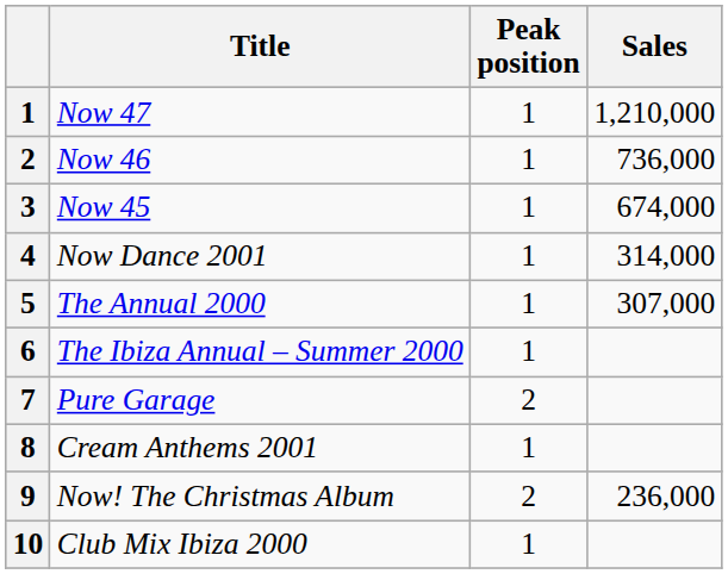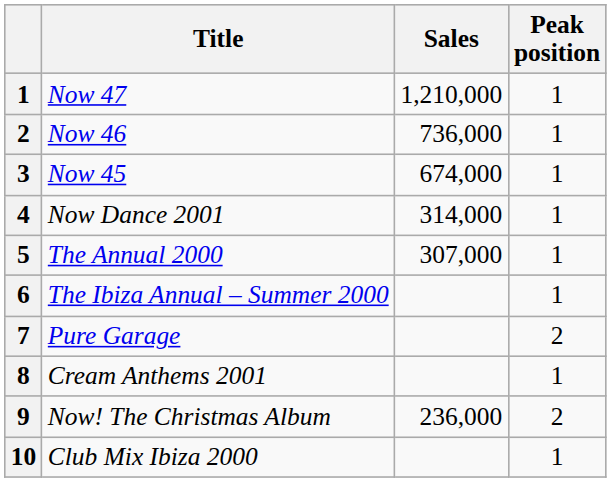 <table class="wikitable sortable plainrowheaders">
 <tr>
 <th scope=col></th>
 <th scope=col>Title</th>
+<th scope=col>Sales</th>
 <th scope=col>Peak<br>position</th>
-<th scope=col>Sales</th>
 </tr>
 <tr>
 <th scope=row style="text-align:center;">1</th>
 <td><em><a href='#'>Now 47</a></em></td>
+<td align="right">1,210,000</td>
 <td align="center">1</td>
-<td align="right">1,210,000</td>
 </tr>
 <tr>
 <th scope=row style="text-align:center;">2</th>
 <td><em><a href='#'>Now 46</a></em></td>
+<td align="right">736,000</td>
 <td align="center">1</td>
-<td align="right">736,000</td>
 </tr>
 <tr>
 <th scope=row style="text-align:center;">3</th>
 <td><em><a href='#'>Now 45</a></em></td>
+<td align="right">674,000</td>
 <td align="center">1</td>
-<td align="right">674,000</td>
 </tr>
 <tr>
 <th scope=row style="text-align:center;">4</th>
 <td><em>Now Dance 2001</em></td>
+<td align="right">314,000</td>
 <td align="center">1</td>
-<td align="right">314,000</td>
 </tr>
 <tr>
 <th scope=row style="text-align:center;">5</th>
 <td><em><a href='#'>The Annual 2000</a></em></td>
+<td align="right">307,000</td>
 <td align="center">1</td>
-<td align="right">307,000</td>
 </tr>
 <tr>
 <th scope=row style="text-align:center;">6</th>
 <td><em><a href='#'>The Ibiza Annual – Summer 2000</a></em></td>
+<td></td>
 <td align="center">1</td>
-<td></td>
 </tr>
 <tr>
 <th scope=row style="text-align:center;">7</th>
 <td><em><a href='#'>Pure Garage</a></em></td>
+<td></td>
 <td align="center">2</td>
-<td></td>
 </tr>
 <tr>
 <th scope=row style="text-align:center;">8</th>
 <td><em>Cream Anthems 2001</em></td>
+<td></td>
 <td align="center">1</td>
-<td></td>
 </tr>
 <tr>
 <th scope=row style="text-align:center;">9</th>
 <td><em>Now! The Christmas Album</em></td>
+<td align="right">236,000</td>
 <td align="center">2</td>
-<td align="right">236,000</td>
 </tr>
 <tr>
 <th scope=row style="text-align:center;">10</th>
 <td><em>Club Mix Ibiza 2000</em></td>
+<td></td>
 <td align="center">1</td>
-<td></td>
 </tr>
 </table>
